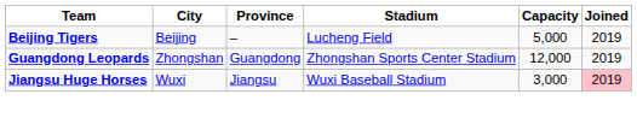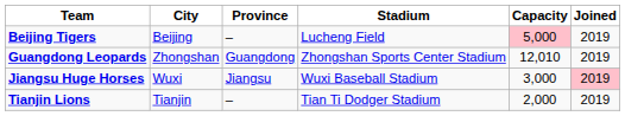 <table class="wikitable">
 <tr>
 <th style="background:#FFFFFF;">Team</th>
 <th style="background:#FFFFFF;">City</th>
 <th style="background:#FFFFFF;">Province</th>
 <th style="background:#FFFFFF;">Stadium</th>
 <th style="background:#FFFFFF;">Capacity</th>
 <th style="background:#FFFFFF;">Joined</th>
 </tr>
 <tr>
 <td><strong><a href='#'>Beijing Tigers</a></strong></td>
 <td><a href='#'>Beijing</a></td>
 <td>–</td>
 <td><a href='#'>Lucheng Field</a></td>
-<td align=center>5,000</td>
+<td align=center style="background: pink;">5,000</td>
 <td align=center>2019</td>
 </tr>
 <tr>
 <td><strong><a href='#'>Guangdong Leopards</a></strong></td>
 <td><a href='#'>Zhongshan</a></td>
 <td><a href='#'>Guangdong</a></td>
 <td><a href='#'>Zhongshan Sports Center Stadium</a></td>
-<td align=center>12,000</td>
+<td align=center>12,010</td>
 <td align=center>2019</td>
 </tr>
 <tr>
 <td><strong><a href='#'>Jiangsu Huge Horses</a></strong></td>
 <td><a href='#'>Wuxi</a></td>
 <td><a href='#'>Jiangsu</a></td>
 <td><a href='#'>Wuxi Baseball Stadium</a></td>
 <td align=center>3,000</td>
 <td align=center style="background: pink;">2019</td>
 </tr>
+<tr>
+<td><strong><a href='#'>Tianjin Lions</a></strong></td>
+<td><a href='#'>Tianjin</a></td>
+<td>–</td>
+<td><a href='#'>Tian Ti Dodger Stadium</a></td>
+<td align=center>2,000</td>
+<td align=center>2019</td>
+</tr>
 </table>
